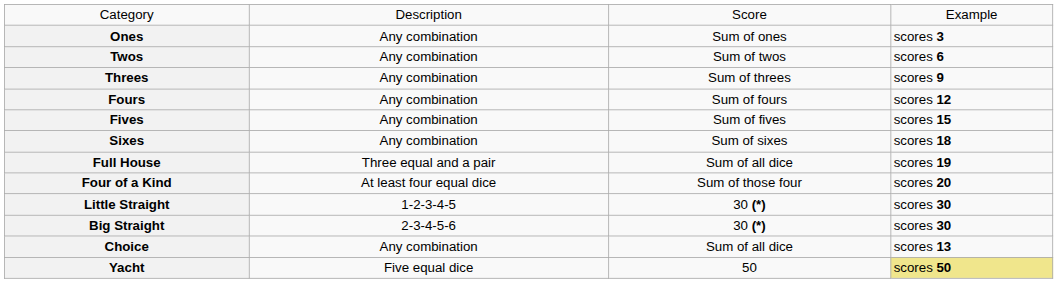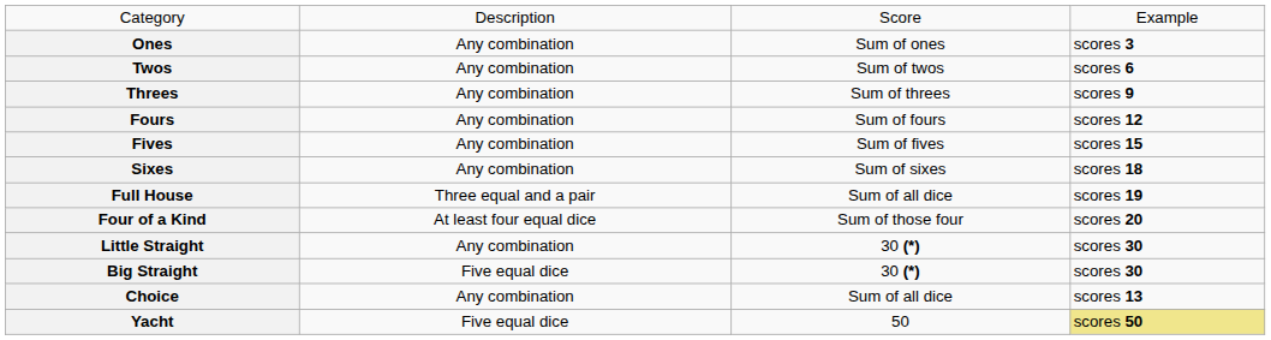 <table class="wikitable" style="font-size:100%; text-align:center; margin-left: auto; margin-right: auto" width="100%">
 <tr>
 <td>Category</td>
 <td>Description</td>
 <td>Score</td>
 <td>Example</td>
 </tr>
 <tr>
 <th>Ones</th>
 <td>Any combination</td>
 <td>Sum of ones</td>
 <td style="text-align:left"> scores <strong>3</strong></td>
 </tr>
 <tr>
 <th>Twos</th>
 <td>Any combination</td>
 <td>Sum of twos</td>
 <td style="text-align:left"> scores <strong>6</strong></td>
 </tr>
 <tr>
 <th>Threes</th>
 <td>Any combination</td>
 <td>Sum of threes</td>
 <td style="text-align:left"> scores <strong>9</strong></td>
 </tr>
 <tr>
 <th>Fours</th>
 <td>Any combination</td>
 <td>Sum of fours</td>
 <td style="text-align:left"> scores <strong>12</strong></td>
 </tr>
 <tr>
 <th>Fives</th>
 <td>Any combination</td>
 <td>Sum of fives</td>
 <td style="text-align:left"> scores <strong>15</strong></td>
 </tr>
 <tr>
 <th>Sixes</th>
 <td>Any combination</td>
 <td>Sum of sixes</td>
 <td style="text-align:left"> scores <strong>18</strong></td>
 </tr>
 <tr>
 <th>Full House</th>
 <td>Three equal and a pair</td>
 <td>Sum of all dice</td>
 <td style="text-align:left"> scores <strong>19</strong></td>
 </tr>
 <tr>
 <th>Four of a Kind</th>
 <td>At least four equal dice</td>
 <td>Sum of those four</td>
 <td style="text-align:left"> scores <strong>20</strong></td>
 </tr>
 <tr>
 <th>Little Straight</th>
-<td>1-2-3-4-5</td>
+<td>Any combination</td>
 <td>30 <strong>(*)</strong></td>
 <td style="text-align:left"> scores <strong>30</strong></td>
 </tr>
 <tr>
 <th>Big Straight</th>
-<td>2-3-4-5-6</td>
+<td>Five equal dice</td>
 <td>30 <strong>(*)</strong></td>
 <td style="text-align:left"> scores <strong>30</strong></td>
 </tr>
 <tr>
 <th>Choice</th>
 <td>Any combination</td>
 <td>Sum of all dice</td>
 <td style="text-align:left"> scores <strong>13</strong></td>
 </tr>
 <tr>
 <th>Yacht</th>
 <td>Five equal dice</td>
 <td>50</td>
 <td style="background: khaki; text-align:left"> scores <strong>50</strong></td>
 </tr>
 </table>
